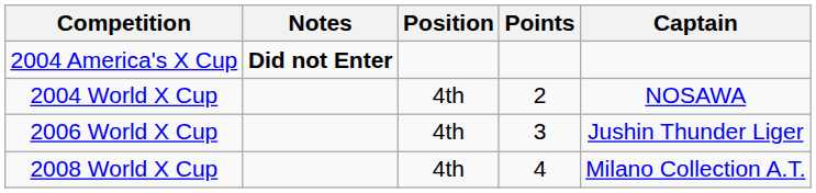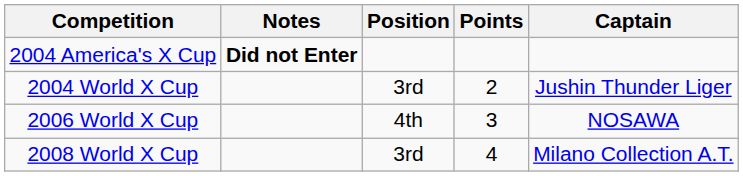 <table class="wikitable" style="text-align: center;">
 <tr>
 <th>Competition</th>
 <th>Notes</th>
 <th>Position</th>
 <th>Points</th>
 <th>Captain</th>
 </tr>
 <tr>
 <td><a href='#'>2004 America's X Cup</a></td>
 <td><strong>Did not Enter</strong></td>
 <td></td>
 <td></td>
 <td></td>
 </tr>
 <tr>
 <td><a href='#'>2004 World X Cup</a></td>
 <td></td>
-<td>4th</td>
+<td>3rd</td>
 <td>2</td>
-<td><a href='#'>NOSAWA</a></td>
+<td><a href='#'>Jushin Thunder Liger</a></td>
 </tr>
 <tr>
 <td><a href='#'>2006 World X Cup</a></td>
 <td></td>
 <td>4th</td>
 <td>3</td>
-<td><a href='#'>Jushin Thunder Liger</a></td>
+<td><a href='#'>NOSAWA</a></td>
 </tr>
 <tr>
 <td><a href='#'>2008 World X Cup</a></td>
 <td></td>
-<td>4th</td>
+<td>3rd</td>
 <td>4</td>
 <td><a href='#'>Milano Collection A.T.</a></td>
 </tr>
 </table>
